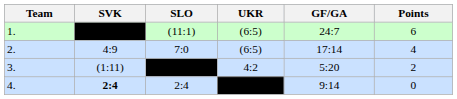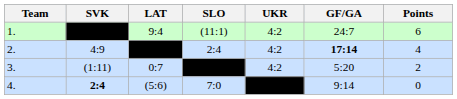 <table class="wikitable" bgcolor="#EFEFFF" width="50%">
 <tr bgcolor="#BCD2EE">
 <th>Team</th>
 <th>SVK</th>
+<th>LAT</th>
 <th>SLO</th>
 <th>UKR</th>
 <th>GF/GA</th>
 <th>Points</th>
 </tr>
 <tr bgcolor="#ccffcc" align="center">
 <td align="left">1. </td>
 <td style="background:#000000;"></td>
+<td>9:4</td>
 <td>(11:1)</td>
-<td>(6:5)</td>
+<td>4:2</td>
 <td>24:7</td>
 <td>6</td>
 </tr>
 <tr bgcolor="#CAE1FF" align="center">
 <td align="left">2. </td>
 <td>4:9</td>
-<td>7:0</td>
-<td>(6:5)</td>
-<td>17:14</td>
+<td style="background:#000000;"></td>
+<td>2:4</td>
+<td>4:2</td>
+<td><strong>17:14</strong></td>
 <td>4</td>
 </tr>
 <tr bgcolor="#CAE1FF" align="center">
 <td align="left">3. </td>
 <td>(1:11)</td>
+<td>0:7</td>
 <td style="background:#000000;"></td>
 <td>4:2</td>
 <td>5:20</td>
 <td>2</td>
 </tr>
 <tr bgcolor="#CAE1FF" align="center">
 <td align="left">4. </td>
 <td><strong>2:4</strong></td>
-<td>2:4</td>
+<td>(5:6)</td>
+<td>7:0</td>
 <td style="background:#000000;"></td>
 <td>9:14</td>
 <td>0</td>
 </tr>
 </table>
